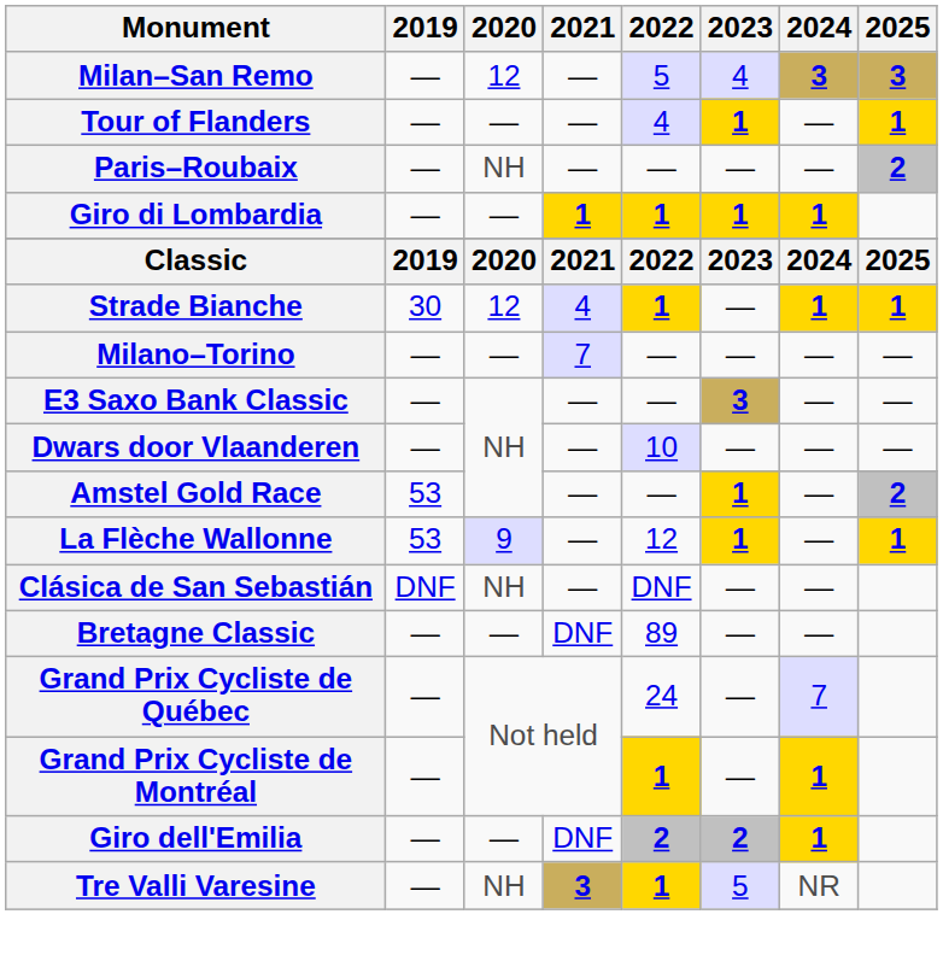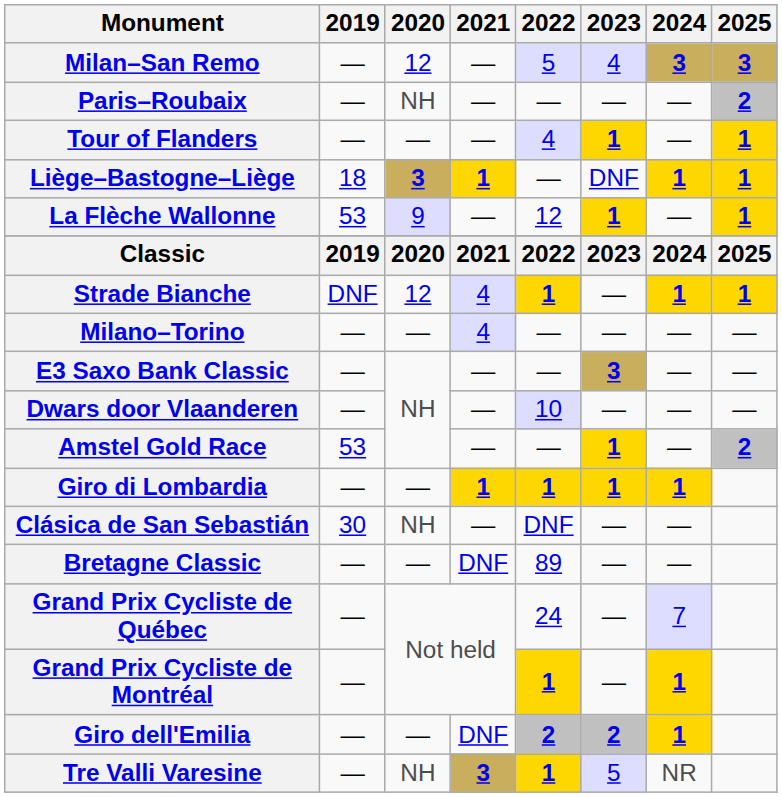 <table class="wikitable plainrowheaders">
 <tr>
 <th scope="col" width=200>Monument</th>
 <th scope="col">2019</th>
 <th scope="col">2020</th>
 <th scope="col">2021</th>
 <th scope="col">2022</th>
 <th scope="col">2023</th>
 <th scope="col">2024</th>
 <th scope="col">2025</th>
 </tr>
 <tr style="text-align:center;">
 <th scope="row"><a href='#'>Milan–San Remo</a></th>
 <td>—</td>
 <td><a href='#'>12</a></td>
 <td>—</td>
 <td style="background:#ddf;"><a href='#'>5</a></td>
 <td style="background:#ddf;"><a href='#'>4</a></td>
 <td style="background:#C9AE5D;"><a href='#'><strong>3</strong></a></td>
 <td style="background:#C9AE5D;"><a href='#'><strong>3</strong></a></td>
 </tr>
 <tr style="text-align:center;">
+<th scope="row"><a href='#'>Paris–Roubaix</a></th>
+<td>—</td>
+<td style="color:#4d4d4d;">NH</td>
+<td>—</td>
+<td>—</td>
+<td>—</td>
+<td>—</td>
+<td style="background:silver;"><a href='#'><strong>2</strong></a></td>
+</tr>
+<tr style="text-align:center;">
 <th scope="row"><a href='#'>Tour of Flanders</a></th>
 <td>—</td>
 <td>—</td>
 <td>—</td>
 <td style="background:#ddf;"><a href='#'>4</a></td>
 <td style="background:gold;"><a href='#'><strong>1</strong></a></td>
 <td>—</td>
 <td style="background:gold;"><a href='#'><strong>1</strong></a></td>
 </tr>
 <tr style="text-align:center;">
-<th scope="row"><a href='#'>Paris–Roubaix</a></th>
+<th scope="row"><a href='#'>Liège–Bastogne–Liège</a></th>
+<td><a href='#'>18</a></td>
+<td style="background:#C9AE5D;"><a href='#'><strong>3</strong></a></td>
+<td style="background:gold;"><a href='#'><strong>1</strong></a></td>
 <td>—</td>
-<td style="color:#4d4d4d;">NH</td>
-<td>—</td>
-<td>—</td>
-<td>—</td>
-<td>—</td>
-<td style="background:silver;"><a href='#'><strong>2</strong></a></td>
+<td><a href='#'>DNF</a></td>
+<td style="background:gold;"><a href='#'><strong>1</strong></a></td>
+<td style="background:gold;"><a href='#'><strong>1</strong></a></td>
 </tr>
 <tr style="text-align:center;">
-<th scope="row"><a href='#'>Giro di Lombardia</a></th>
+<th scope="row"><a href='#'>La Flèche Wallonne</a></th>
+<td><a href='#'>53</a></td>
+<td style="background:#ddf;"><a href='#'>9</a></td>
 <td>—</td>
+<td><a href='#'>12</a></td>
+<td style="background:gold;"><a href='#'><strong>1</strong></a></td>
 <td>—</td>
 <td style="background:gold;"><a href='#'><strong>1</strong></a></td>
-<td style="background:gold;"><a href='#'><strong>1</strong></a></td>
-<td style="background:gold;"><a href='#'><strong>1</strong></a></td>
-<td style="background:gold;"><a href='#'><strong>1</strong></a></td>
-<td></td>
 </tr>
 <tr>
 </tr>
 <tr style="background:#EEEEEE;">
 <th>Classic</th>
 <th scope="col">2019</th>
 <th scope="col">2020</th>
 <th scope="col">2021</th>
 <th scope="col">2022</th>
 <th scope="col">2023</th>
 <th scope="col">2024</th>
 <th scope="col">2025</th>
 </tr>
 <tr style="text-align:center;">
 <th scope="row"><a href='#'>Strade Bianche</a></th>
-<td><a href='#'>30</a></td>
+<td><a href='#'>DNF</a></td>
 <td><a href='#'>12</a></td>
 <td style="background:#ddf;"><a href='#'>4</a></td>
 <td style="background:gold;"><a href='#'><strong>1</strong></a></td>
 <td>—</td>
 <td style="background:gold;"><a href='#'><strong>1</strong></a></td>
 <td style="background:gold;"><a href='#'><strong>1</strong></a></td>
 </tr>
 <tr style="text-align:center;">
 <th scope="row"><a href='#'>Milano–Torino</a></th>
 <td>—</td>
 <td>—</td>
-<td style="background:#ddf;"><a href='#'>7</a></td>
+<td style="background:#ddf;"><a href='#'>4</a></td>
 <td>—</td>
 <td>—</td>
 <td>—</td>
 <td>—</td>
 </tr>
 <tr style="text-align:center;">
 <th scope="row"><a href='#'>E3 Saxo Bank Classic</a></th>
 <td>—</td>
 <td style="color:#4d4d4d;" rowspan=3>NH</td>
 <td>—</td>
 <td>—</td>
 <td style="background:#C9AE5D;"><a href='#'><strong>3</strong></a></td>
 <td>—</td>
 <td>—</td>
 </tr>
 <tr style="text-align:center;">
 <th scope="row"><a href='#'>Dwars door Vlaanderen</a></th>
 <td>—</td>
 <td>—</td>
 <td style="background:#ddf;"><a href='#'>10</a></td>
 <td>—</td>
 <td>—</td>
 <td>—</td>
 </tr>
 <tr style="text-align:center;">
 <th scope="row"><a href='#'>Amstel Gold Race</a></th>
 <td><a href='#'>53</a></td>
 <td>—</td>
 <td>—</td>
 <td style="background:gold;"><a href='#'><strong>1</strong></a></td>
 <td>—</td>
 <td style="background:silver;"><a href='#'><strong>2</strong></a></td>
 </tr>
 <tr style="text-align:center;">
-<th scope="row"><a href='#'>La Flèche Wallonne</a></th>
-<td><a href='#'>53</a></td>
-<td style="background:#ddf;"><a href='#'>9</a></td>
+<th scope="row"><a href='#'>Giro di Lombardia</a></th>
 <td>—</td>
-<td><a href='#'>12</a></td>
-<td style="background:gold;"><a href='#'><strong>1</strong></a></td>
 <td>—</td>
 <td style="background:gold;"><a href='#'><strong>1</strong></a></td>
+<td style="background:gold;"><a href='#'><strong>1</strong></a></td>
+<td style="background:gold;"><a href='#'><strong>1</strong></a></td>
+<td style="background:gold;"><a href='#'><strong>1</strong></a></td>
+<td></td>
 </tr>
 <tr style="text-align:center;">
 <th scope="row"><a href='#'>Clásica de San Sebastián</a></th>
-<td><a href='#'>DNF</a></td>
+<td><a href='#'>30</a></td>
 <td style="color:#4d4d4d;">NH</td>
 <td>—</td>
 <td><a href='#'>DNF</a></td>
 <td>—</td>
 <td>—</td>
 <td></td>
 </tr>
 <tr style="text-align:center;">
 <th scope="row"><a href='#'>Bretagne Classic</a></th>
 <td>—</td>
 <td>—</td>
 <td><a href='#'>DNF</a></td>
 <td><a href='#'>89</a></td>
 <td>—</td>
 <td>—</td>
 <td></td>
 </tr>
 <tr style="text-align:center;">
 <th scope="row"><a href='#'>Grand Prix Cycliste de Québec</a></th>
 <td>—</td>
 <td style="color:#4d4d4d;" rowspan=2 colspan=2>Not held</td>
 <td><a href='#'>24</a></td>
 <td>—</td>
 <td style="background:#ddf;"><a href='#'>7</a></td>
 <td></td>
 </tr>
 <tr style="text-align:center;">
 <th scope="row"><a href='#'>Grand Prix Cycliste de Montréal</a></th>
 <td>—</td>
 <td style="background:gold;"><a href='#'><strong>1</strong></a></td>
 <td>—</td>
 <td style="background:gold;"><a href='#'><strong>1</strong></a></td>
 <td></td>
 </tr>
 <tr style="text-align:center;">
 <th scope="row"><a href='#'>Giro dell'Emilia</a></th>
 <td>—</td>
 <td>—</td>
 <td><a href='#'>DNF</a></td>
 <td style="background:silver;"><a href='#'><strong>2</strong></a></td>
 <td style="background:silver;"><a href='#'><strong>2</strong></a></td>
 <td style="background:gold;"><a href='#'><strong>1</strong></a></td>
 <td></td>
 </tr>
 <tr style="text-align:center;">
 <th scope="row"><a href='#'>Tre Valli Varesine</a></th>
 <td>—</td>
 <td style="color:#4d4d4d;">NH</td>
 <td style="background:#C9AE5D;"><a href='#'><strong>3</strong></a></td>
 <td style="background:gold;"><a href='#'><strong>1</strong></a></td>
 <td style="background:#ddf;"><a href='#'>5</a></td>
 <td style="color:#4d4d4d;">NR</td>
 <td></td>
 </tr>
 </table>
